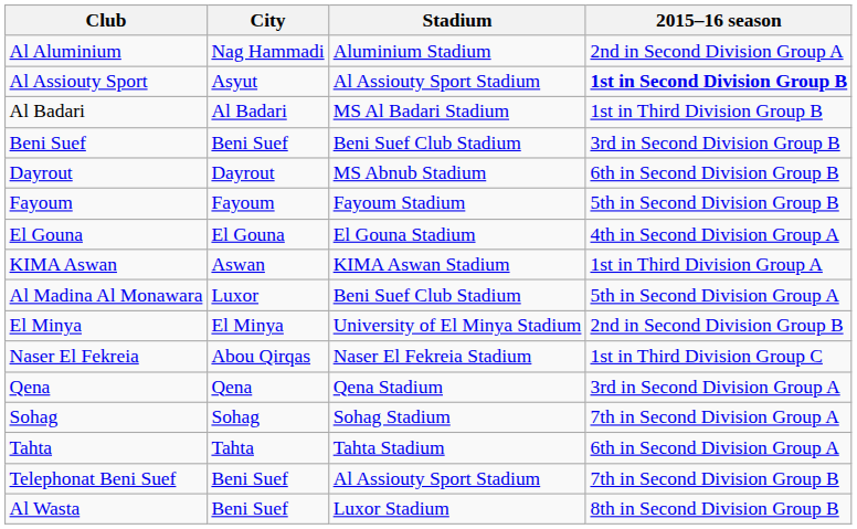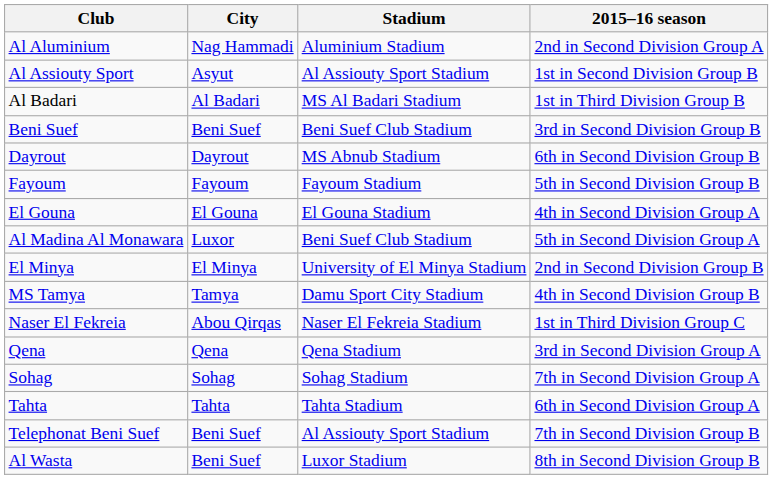 <table class="wikitable sortable">
 <tr>
 <th>Club</th>
 <th>City</th>
 <th>Stadium</th>
 <th>2015–16 season</th>
 </tr>
 <tr>
 <td><a href='#'>Al Aluminium</a></td>
 <td><a href='#'>Nag Hammadi</a></td>
 <td><a href='#'>Aluminium Stadium</a></td>
 <td><a href='#'>2nd in Second Division Group A</a></td>
 </tr>
 <tr>
 <td><a href='#'>Al Assiouty Sport</a></td>
 <td><a href='#'>Asyut</a></td>
 <td><a href='#'>Al Assiouty Sport Stadium</a></td>
-<td><strong><a href='#'>1st in Second Division Group B</a></strong></td>
+<td><a href='#'>1st in Second Division Group B</a></td>
 </tr>
 <tr>
 <td>Al Badari</td>
 <td><a href='#'>Al Badari</a></td>
 <td><a href='#'>MS Al Badari Stadium</a></td>
 <td><a href='#'>1st in Third Division Group B</a></td>
 </tr>
 <tr>
 <td><a href='#'>Beni Suef</a></td>
 <td><a href='#'>Beni Suef</a></td>
 <td><a href='#'>Beni Suef Club Stadium</a></td>
 <td><a href='#'>3rd in Second Division Group B</a></td>
 </tr>
 <tr>
 <td><a href='#'>Dayrout</a></td>
 <td><a href='#'>Dayrout</a></td>
 <td><a href='#'>MS Abnub Stadium</a></td>
 <td><a href='#'>6th in Second Division Group B</a></td>
 </tr>
 <tr>
 <td><a href='#'>Fayoum</a></td>
 <td><a href='#'>Fayoum</a></td>
 <td><a href='#'>Fayoum Stadium</a></td>
 <td><a href='#'>5th in Second Division Group B</a></td>
 </tr>
 <tr>
 <td><a href='#'>El Gouna</a></td>
 <td><a href='#'>El Gouna</a></td>
 <td><a href='#'>El Gouna Stadium</a></td>
 <td><a href='#'>4th in Second Division Group A</a></td>
 </tr>
 <tr>
-<td><a href='#'>KIMA Aswan</a></td>
-<td><a href='#'>Aswan</a></td>
-<td><a href='#'>KIMA Aswan Stadium</a></td>
-<td><a href='#'>1st in Third Division Group A</a></td>
-</tr>
-<tr>
 <td><a href='#'>Al Madina Al Monawara</a></td>
 <td><a href='#'>Luxor</a></td>
 <td><a href='#'>Beni Suef Club Stadium</a></td>
 <td><a href='#'>5th in Second Division Group A</a></td>
 </tr>
 <tr>
 <td><a href='#'>El Minya</a></td>
 <td><a href='#'>El Minya</a></td>
 <td><a href='#'>University of El Minya Stadium</a></td>
 <td><a href='#'>2nd in Second Division Group B</a></td>
+</tr>
+<tr>
+<td><a href='#'>MS Tamya</a></td>
+<td><a href='#'>Tamya</a></td>
+<td><a href='#'>Damu Sport City Stadium</a></td>
+<td><a href='#'>4th in Second Division Group B</a></td>
 </tr>
 <tr>
 <td><a href='#'>Naser El Fekreia</a></td>
 <td><a href='#'>Abou Qirqas</a></td>
 <td><a href='#'>Naser El Fekreia Stadium</a></td>
 <td><a href='#'>1st in Third Division Group C</a></td>
 </tr>
 <tr>
 <td><a href='#'>Qena</a></td>
 <td><a href='#'>Qena</a></td>
 <td><a href='#'>Qena Stadium</a></td>
 <td><a href='#'>3rd in Second Division Group A</a></td>
 </tr>
 <tr>
 <td><a href='#'>Sohag</a></td>
 <td><a href='#'>Sohag</a></td>
 <td><a href='#'>Sohag Stadium</a></td>
 <td><a href='#'>7th in Second Division Group A</a></td>
 </tr>
 <tr>
 <td><a href='#'>Tahta</a></td>
 <td><a href='#'>Tahta</a></td>
 <td><a href='#'>Tahta Stadium</a></td>
 <td><a href='#'>6th in Second Division Group A</a></td>
 </tr>
 <tr>
 <td><a href='#'>Telephonat Beni Suef</a></td>
 <td><a href='#'>Beni Suef</a></td>
 <td><a href='#'>Al Assiouty Sport Stadium</a></td>
 <td><a href='#'>7th in Second Division Group B</a></td>
 </tr>
 <tr>
 <td><a href='#'>Al Wasta</a></td>
 <td><a href='#'>Beni Suef</a></td>
 <td><a href='#'>Luxor Stadium</a></td>
 <td><a href='#'>8th in Second Division Group B</a></td>
 </tr>
 </table>
